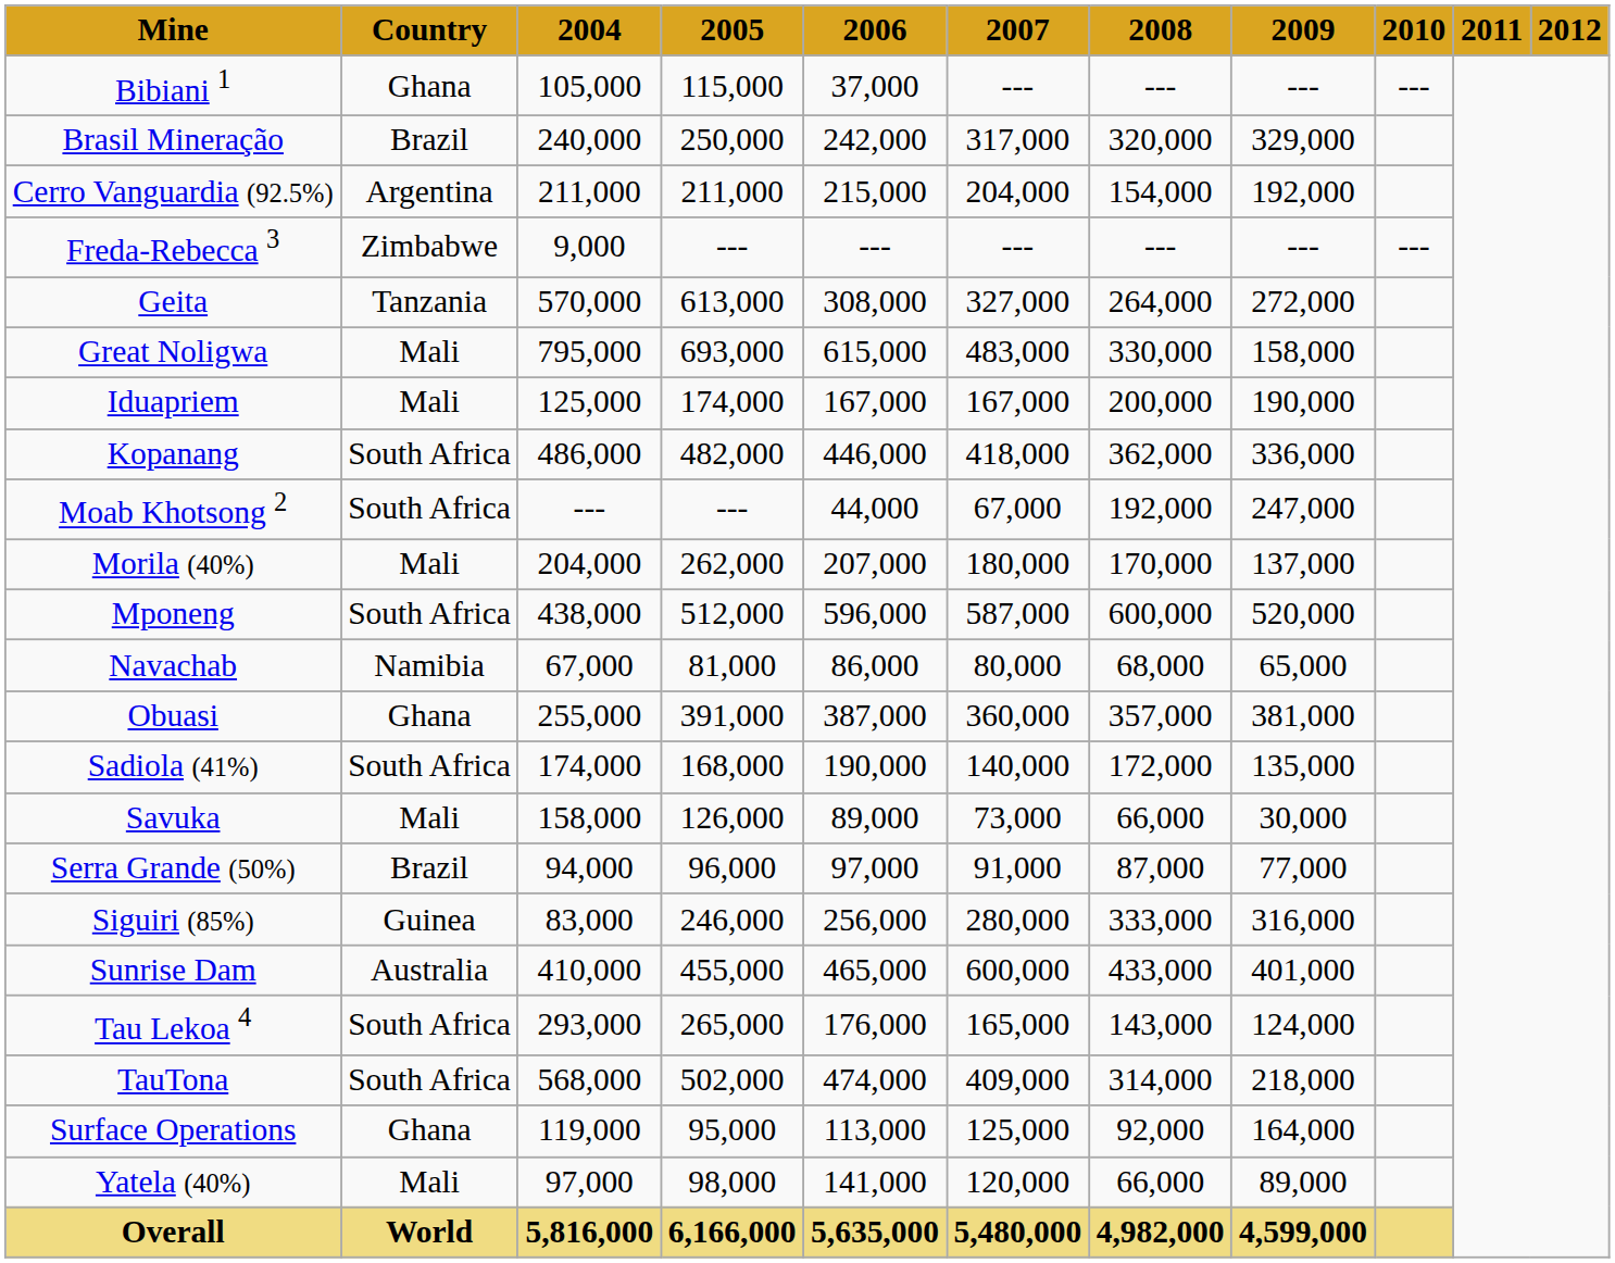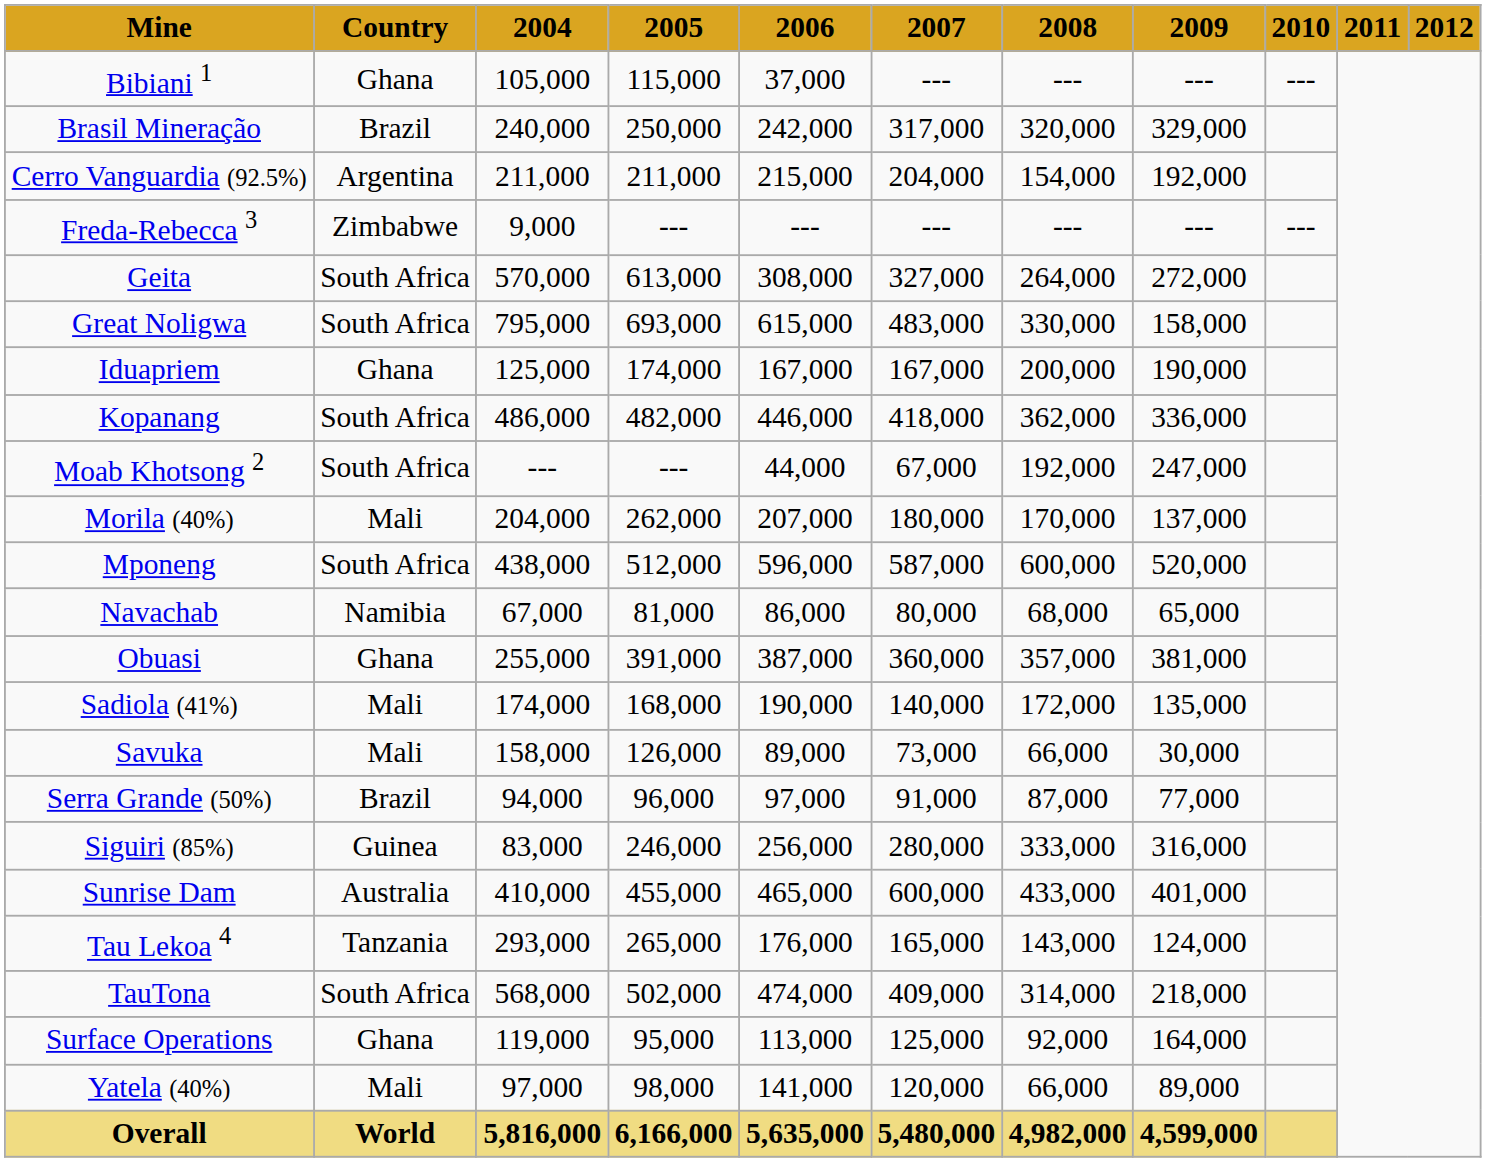 <table class="sortable wikitable">
 <tr align="center" bgcolor="#DAA520">
 <td><strong>Mine</strong></td>
 <td><strong>Country</strong></td>
 <td><strong>2004</strong></td>
 <td><strong>2005</strong></td>
 <td><strong>2006</strong></td>
 <td><strong>2007</strong></td>
 <td><strong>2008</strong></td>
 <td><strong>2009</strong></td>
 <td><strong>2010</strong></td>
 <td><strong>2011</strong></td>
 <td><strong>2012</strong></td>
 </tr>
 <tr align="center">
 <td><a href='#'>Bibiani</a> <sup>1</sup></td>
 <td>Ghana</td>
 <td>105,000</td>
 <td>115,000</td>
 <td>37,000</td>
 <td>---</td>
 <td>---</td>
 <td>---</td>
 <td>---</td>
 </tr>
 <tr align="center">
 <td><a href='#'>Brasil Mineração</a></td>
 <td>Brazil</td>
 <td>240,000</td>
 <td>250,000</td>
 <td>242,000</td>
 <td>317,000</td>
 <td>320,000</td>
 <td>329,000</td>
 <td></td>
 </tr>
 <tr align="center">
 <td><a href='#'>Cerro Vanguardia</a> <small>(92.5%)</small></td>
 <td>Argentina</td>
 <td>211,000</td>
 <td>211,000</td>
 <td>215,000</td>
 <td>204,000</td>
 <td>154,000</td>
 <td>192,000</td>
 <td></td>
 </tr>
 <tr align="center">
 <td><a href='#'>Freda-Rebecca</a> <sup>3</sup></td>
 <td>Zimbabwe</td>
 <td>9,000</td>
 <td>---</td>
 <td>---</td>
 <td>---</td>
 <td>---</td>
 <td>---</td>
 <td>---</td>
 </tr>
 <tr align="center">
 <td><a href='#'>Geita</a></td>
-<td>Tanzania</td>
+<td>South Africa</td>
 <td>570,000</td>
 <td>613,000</td>
 <td>308,000</td>
 <td>327,000</td>
 <td>264,000</td>
 <td>272,000</td>
 <td></td>
 </tr>
 <tr align="center">
 <td><a href='#'>Great Noligwa</a></td>
-<td>Mali</td>
+<td>South Africa</td>
 <td>795,000</td>
 <td>693,000</td>
 <td>615,000</td>
 <td>483,000</td>
 <td>330,000</td>
 <td>158,000</td>
 <td></td>
 </tr>
 <tr align="center">
 <td><a href='#'>Iduapriem</a></td>
-<td>Mali</td>
+<td>Ghana</td>
 <td>125,000</td>
 <td>174,000</td>
 <td>167,000</td>
 <td>167,000</td>
 <td>200,000</td>
 <td>190,000</td>
 <td></td>
 </tr>
 <tr align="center">
 <td><a href='#'>Kopanang</a></td>
 <td>South Africa</td>
 <td>486,000</td>
 <td>482,000</td>
 <td>446,000</td>
 <td>418,000</td>
 <td>362,000</td>
 <td>336,000</td>
 <td></td>
 </tr>
 <tr align="center">
 <td><a href='#'>Moab Khotsong</a> <sup>2</sup></td>
 <td>South Africa</td>
 <td>---</td>
 <td>---</td>
 <td>44,000</td>
 <td>67,000</td>
 <td>192,000</td>
 <td>247,000</td>
 <td></td>
 </tr>
 <tr align="center">
 <td><a href='#'>Morila</a> <small>(40%)</small></td>
 <td>Mali</td>
 <td>204,000</td>
 <td>262,000</td>
 <td>207,000</td>
 <td>180,000</td>
 <td>170,000</td>
 <td>137,000</td>
 <td></td>
 </tr>
 <tr align="center">
 <td><a href='#'>Mponeng</a></td>
 <td>South Africa</td>
 <td>438,000</td>
 <td>512,000</td>
 <td>596,000</td>
 <td>587,000</td>
 <td>600,000</td>
 <td>520,000</td>
 <td></td>
 </tr>
 <tr align="center">
 <td><a href='#'>Navachab</a></td>
 <td>Namibia</td>
 <td>67,000</td>
 <td>81,000</td>
 <td>86,000</td>
 <td>80,000</td>
 <td>68,000</td>
 <td>65,000</td>
 <td></td>
 </tr>
 <tr align="center">
 <td><a href='#'>Obuasi</a></td>
 <td>Ghana</td>
 <td>255,000</td>
 <td>391,000</td>
 <td>387,000</td>
 <td>360,000</td>
 <td>357,000</td>
 <td>381,000</td>
 <td></td>
 </tr>
 <tr align="center">
 <td><a href='#'>Sadiola</a> <small>(41%)</small></td>
-<td>South Africa</td>
+<td>Mali</td>
 <td>174,000</td>
 <td>168,000</td>
 <td>190,000</td>
 <td>140,000</td>
 <td>172,000</td>
 <td>135,000</td>
 <td></td>
 </tr>
 <tr align="center">
 <td><a href='#'>Savuka</a></td>
 <td>Mali</td>
 <td>158,000</td>
 <td>126,000</td>
 <td>89,000</td>
 <td>73,000</td>
 <td>66,000</td>
 <td>30,000</td>
 <td></td>
 </tr>
 <tr align="center">
 <td><a href='#'>Serra Grande</a> <small>(50%)</small></td>
 <td>Brazil</td>
 <td>94,000</td>
 <td>96,000</td>
 <td>97,000</td>
 <td>91,000</td>
 <td>87,000</td>
 <td>77,000</td>
 <td></td>
 </tr>
 <tr align="center">
 <td><a href='#'>Siguiri</a> <small>(85%)</small></td>
 <td>Guinea</td>
 <td>83,000</td>
 <td>246,000</td>
 <td>256,000</td>
 <td>280,000</td>
 <td>333,000</td>
 <td>316,000</td>
 <td></td>
 </tr>
 <tr align="center">
 <td><a href='#'>Sunrise Dam</a></td>
 <td>Australia</td>
 <td>410,000</td>
 <td>455,000</td>
 <td>465,000</td>
 <td>600,000</td>
 <td>433,000</td>
 <td>401,000</td>
 <td></td>
 </tr>
 <tr align="center">
 <td><a href='#'>Tau Lekoa</a> <sup>4</sup></td>
-<td>South Africa</td>
+<td>Tanzania</td>
 <td>293,000</td>
 <td>265,000</td>
 <td>176,000</td>
 <td>165,000</td>
 <td>143,000</td>
 <td>124,000</td>
 <td></td>
 </tr>
 <tr align="center">
 <td><a href='#'>TauTona</a></td>
 <td>South Africa</td>
 <td>568,000</td>
 <td>502,000</td>
 <td>474,000</td>
 <td>409,000</td>
 <td>314,000</td>
 <td>218,000</td>
 <td></td>
 </tr>
 <tr align="center">
 <td><a href='#'>Surface Operations</a></td>
 <td>Ghana</td>
 <td>119,000</td>
 <td>95,000</td>
 <td>113,000</td>
 <td>125,000</td>
 <td>92,000</td>
 <td>164,000</td>
 <td></td>
 </tr>
 <tr align="center">
 <td><a href='#'>Yatela</a> <small>(40%)</small></td>
 <td>Mali</td>
 <td>97,000</td>
 <td>98,000</td>
 <td>141,000</td>
 <td>120,000</td>
 <td>66,000</td>
 <td>89,000</td>
 <td></td>
 </tr>
 <tr align="center" bgcolor="#F0DC82">
 <td><strong>Overall</strong></td>
 <td><strong>World</strong></td>
 <td><strong>5,816,000</strong></td>
 <td><strong>6,166,000</strong></td>
 <td><strong>5,635,000</strong></td>
 <td><strong>5,480,000</strong></td>
 <td><strong>4,982,000</strong></td>
 <td><strong>4,599,000</strong></td>
 <td></td>
 </tr>
 </table>
